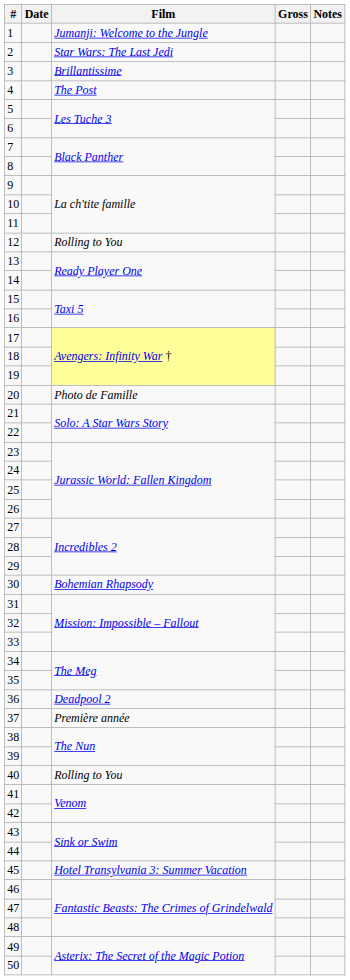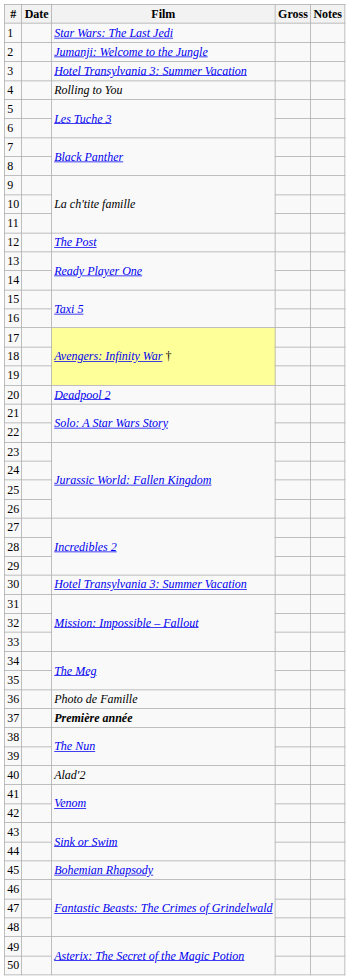 <table class="wikitable sortable">
 <tr>
 <th>#</th>
 <th>Date</th>
 <th>Film</th>
 <th>Gross</th>
 <th>Notes</th>
 </tr>
 <tr>
 <td>1</td>
 <td></td>
-<td><em><a href='#'>Jumanji: Welcome to the Jungle</a></em></td>
+<td><em><a href='#'>Star Wars: The Last Jedi</a></em></td>
 <td></td>
 <td></td>
 </tr>
 <tr>
 <td>2</td>
 <td></td>
-<td><em><a href='#'>Star Wars: The Last Jedi</a></em></td>
+<td><em><a href='#'>Jumanji: Welcome to the Jungle</a></em></td>
 <td></td>
 <td></td>
 </tr>
 <tr>
 <td>3</td>
 <td></td>
-<td><em><a href='#'>Brillantissime</a></em></td>
+<td><em><a href='#'>Hotel Transylvania 3: Summer Vacation</a></em></td>
 <td></td>
 <td></td>
 </tr>
 <tr>
 <td>4</td>
 <td></td>
-<td><em><a href='#'>The Post</a></em></td>
+<td><em>Rolling to You</em></td>
 <td></td>
 <td></td>
 </tr>
 <tr>
 <td>5</td>
 <td></td>
 <td rowspan="2"><em><a href='#'>Les Tuche 3</a></em></td>
 <td></td>
 <td></td>
 </tr>
 <tr>
 <td>6</td>
 <td></td>
 <td></td>
 <td></td>
 </tr>
 <tr>
 <td>7</td>
 <td></td>
 <td rowspan="2"><em><a href='#'>Black Panther</a></em></td>
 <td></td>
 <td></td>
 </tr>
 <tr>
 <td>8</td>
 <td></td>
 <td></td>
 <td></td>
 </tr>
 <tr>
 <td>9</td>
 <td></td>
 <td rowspan="3"><em>La ch'tite famille</em></td>
 <td></td>
 <td></td>
 </tr>
 <tr>
 <td>10</td>
 <td></td>
 <td></td>
 <td></td>
 </tr>
 <tr>
 <td>11</td>
 <td></td>
 <td></td>
 <td></td>
 </tr>
 <tr>
 <td>12</td>
 <td></td>
-<td><em>Rolling to You</em></td>
+<td><em><a href='#'>The Post</a></em></td>
 <td></td>
 <td></td>
 </tr>
 <tr>
 <td>13</td>
 <td></td>
 <td rowspan="2"><em><a href='#'>Ready Player One</a></em></td>
 <td></td>
 <td></td>
 </tr>
 <tr>
 <td>14</td>
 <td></td>
 <td></td>
 <td></td>
 </tr>
 <tr>
 <td>15</td>
 <td></td>
 <td rowspan="2"><em><a href='#'>Taxi 5</a></em></td>
 <td></td>
 <td></td>
 </tr>
 <tr>
 <td>16</td>
 <td></td>
 <td></td>
 <td></td>
 </tr>
 <tr>
 <td>17</td>
 <td></td>
 <td rowspan="3" style="background-color:#FFFF99"><em><a href='#'>Avengers: Infinity War</a></em> †</td>
 <td></td>
 <td></td>
 </tr>
 <tr>
 <td>18</td>
 <td></td>
 <td></td>
 <td></td>
 </tr>
 <tr>
 <td>19</td>
 <td></td>
 <td></td>
 <td></td>
 </tr>
 <tr>
 <td>20</td>
 <td></td>
-<td><em>Photo de Famille</em></td>
+<td><em><a href='#'>Deadpool 2</a></em></td>
 <td></td>
 <td></td>
 </tr>
 <tr>
 <td>21</td>
 <td></td>
 <td rowspan="2"><em><a href='#'>Solo: A Star Wars Story</a></em></td>
 <td></td>
 <td></td>
 </tr>
 <tr>
 <td>22</td>
 <td></td>
 <td></td>
 <td></td>
 </tr>
 <tr>
 <td>23</td>
 <td></td>
 <td rowspan="4"><em><a href='#'>Jurassic World: Fallen Kingdom</a></em></td>
 <td></td>
 <td></td>
 </tr>
 <tr>
 <td>24</td>
 <td></td>
 <td></td>
 <td></td>
 </tr>
 <tr>
 <td>25</td>
 <td></td>
 <td></td>
 <td></td>
 </tr>
 <tr>
 <td>26</td>
 <td></td>
 <td></td>
 <td></td>
 </tr>
 <tr>
 <td>27</td>
 <td></td>
 <td rowspan="3"><em><a href='#'>Incredibles 2</a></em></td>
 <td></td>
 <td></td>
 </tr>
 <tr>
 <td>28</td>
 <td></td>
 <td></td>
 <td></td>
 </tr>
 <tr>
 <td>29</td>
 <td></td>
 <td></td>
 <td></td>
 </tr>
 <tr>
 <td>30</td>
 <td></td>
-<td><em><a href='#'>Bohemian Rhapsody</a></em></td>
+<td><em><a href='#'>Hotel Transylvania 3: Summer Vacation</a></em></td>
 <td></td>
 <td></td>
 </tr>
 <tr>
 <td>31</td>
 <td></td>
 <td rowspan="3"><em><a href='#'>Mission: Impossible – Fallout</a></em></td>
 <td></td>
 <td></td>
 </tr>
 <tr>
 <td>32</td>
 <td></td>
 <td></td>
 <td></td>
 </tr>
 <tr>
 <td>33</td>
 <td></td>
 <td></td>
 <td></td>
 </tr>
 <tr>
 <td>34</td>
 <td></td>
 <td rowspan="2"><em><a href='#'>The Meg</a></em></td>
 <td></td>
 <td></td>
 </tr>
 <tr>
 <td>35</td>
 <td></td>
 <td></td>
 <td></td>
 </tr>
 <tr>
 <td>36</td>
 <td></td>
-<td><em><a href='#'>Deadpool 2</a></em></td>
+<td><em>Photo de Famille</em></td>
 <td></td>
 <td></td>
 </tr>
 <tr>
 <td>37</td>
 <td></td>
-<td><em>Première année</em></td>
+<td><strong><em>Première année</em></strong></td>
 <td></td>
 <td></td>
 </tr>
 <tr>
 <td>38</td>
 <td></td>
 <td rowspan="2"><em><a href='#'>The Nun</a></em></td>
 <td></td>
 <td></td>
 </tr>
 <tr>
 <td>39</td>
 <td></td>
 <td></td>
 <td></td>
 </tr>
 <tr>
 <td>40</td>
 <td></td>
-<td><em>Rolling to You</em></td>
+<td><em>Alad'2</em></td>
 <td></td>
 <td></td>
 </tr>
 <tr>
 <td>41</td>
 <td></td>
 <td rowspan="2"><em><a href='#'>Venom</a></em></td>
 <td></td>
 <td></td>
 </tr>
 <tr>
 <td>42</td>
 <td></td>
 <td></td>
 <td></td>
 </tr>
 <tr>
 <td>43</td>
 <td></td>
 <td rowspan="2"><em><a href='#'>Sink or Swim</a></em></td>
 <td></td>
 <td></td>
 </tr>
 <tr>
 <td>44</td>
 <td></td>
 <td></td>
 <td></td>
 </tr>
 <tr>
 <td>45</td>
 <td></td>
-<td><em><a href='#'>Hotel Transylvania 3: Summer Vacation</a></em></td>
+<td><em><a href='#'>Bohemian Rhapsody</a></em></td>
 <td></td>
 <td></td>
 </tr>
 <tr>
 <td>46</td>
 <td></td>
 <td rowspan="3"><em><a href='#'>Fantastic Beasts: The Crimes of Grindelwald</a></em></td>
 <td></td>
 <td></td>
 </tr>
 <tr>
 <td>47</td>
 <td></td>
 <td></td>
 <td></td>
 </tr>
 <tr>
 <td>48</td>
 <td></td>
 <td></td>
 <td></td>
 </tr>
 <tr>
 <td>49</td>
 <td></td>
 <td rowspan="2"><em><a href='#'>Asterix: The Secret of the Magic Potion</a></em></td>
 <td></td>
 <td></td>
 </tr>
 <tr>
 <td>50</td>
 <td></td>
 <td></td>
 <td></td>
 </tr>
 </table>
